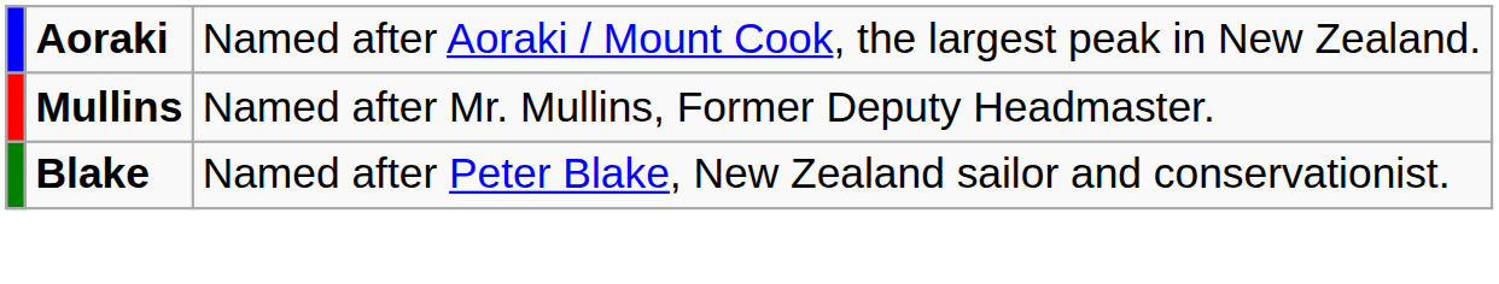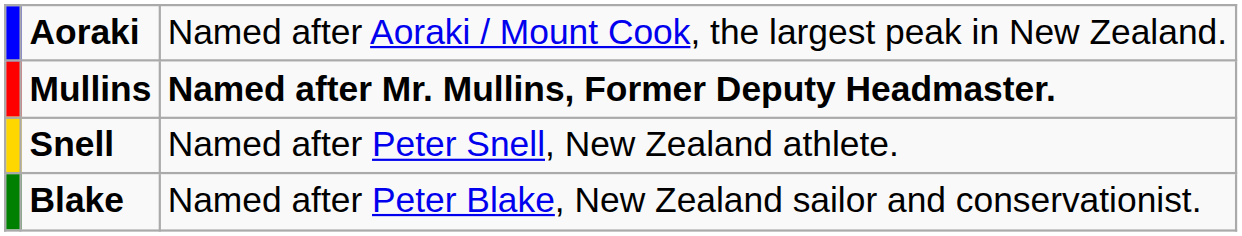 <table class="wikitable">
 <tr>
 <td style = "background:Blue"></td>
 <td><strong>Aoraki</strong></td>
 <td>Named after <a href='#'>Aoraki / Mount Cook</a>, the largest peak in New Zealand.</td>
 </tr>
 <tr>
 <td style = "background:Red"></td>
 <td><strong>Mullins</strong></td>
-<td>Named after Mr. Mullins, Former Deputy Headmaster.</td>
+<td><strong>Named after Mr. Mullins, Former Deputy Headmaster.</strong></td>
+</tr>
+<tr>
+<td style = "background:gold"></td>
+<td><strong>Snell</strong></td>
+<td>Named after <a href='#'>Peter Snell</a>, New Zealand athlete.</td>
 </tr>
 <tr>
 <td style = "background:Green"></td>
 <td><strong>Blake</strong></td>
 <td>Named after <a href='#'>Peter Blake</a>, New Zealand sailor and conservationist.</td>
 </tr>
 </table>
